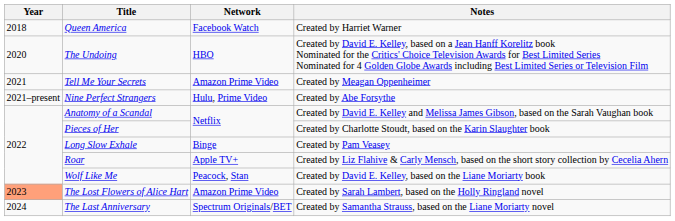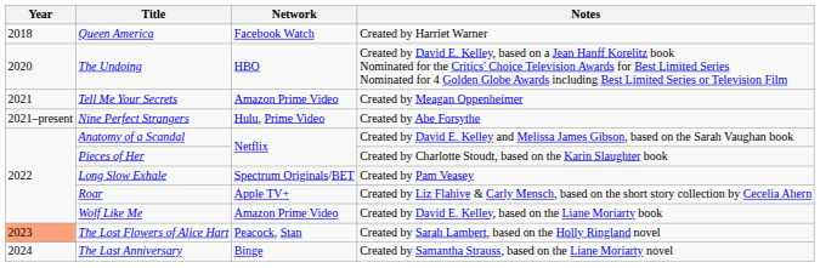 <table class="wikitable">
 <tr>
 <th>Year</th>
 <th>Title</th>
 <th>Network</th>
 <th>Notes</th>
 </tr>
 <tr>
 <td>2018</td>
 <td><em><a href='#'>Queen America</a></em></td>
 <td><a href='#'>Facebook Watch</a></td>
 <td>Created by Harriet Warner</td>
 </tr>
 <tr>
 <td>2020</td>
 <td><em><a href='#'>The Undoing</a></em></td>
 <td><a href='#'>HBO</a></td>
 <td>Created by <a href='#'>David E. Kelley</a>, based on a <a href='#'>Jean Hanff Korelitz</a> book<br>Nominated for the <a href='#'>Critics' Choice Television Awards</a> for <a href='#'>Best Limited Series</a><br>Nominated for 4 <a href='#'>Golden Globe Awards</a> including <a href='#'>Best Limited Series or Television Film</a></td>
 </tr>
 <tr>
 <td>2021</td>
 <td><em><a href='#'>Tell Me Your Secrets</a></em></td>
 <td><a href='#'>Amazon Prime Video</a></td>
 <td>Created by <a href='#'>Meagan Oppenheimer</a></td>
 </tr>
 <tr>
 <td>2021–present</td>
 <td><em><a href='#'>Nine Perfect Strangers</a></em></td>
 <td><a href='#'>Hulu</a>, <a href='#'>Prime Video</a></td>
 <td>Created by <a href='#'>Abe Forsythe</a></td>
 </tr>
 <tr>
 <td rowspan="5">2022</td>
 <td><em><a href='#'>Anatomy of a Scandal</a></em></td>
 <td rowspan="2"><a href='#'>Netflix</a></td>
 <td>Created by <a href='#'>David E. Kelley</a> and <a href='#'>Melissa James Gibson</a>, based on the Sarah Vaughan book</td>
 </tr>
 <tr>
 <td><em><a href='#'>Pieces of Her</a></em></td>
 <td>Created by Charlotte Stoudt, based on the <a href='#'>Karin Slaughter</a> book</td>
 </tr>
 <tr>
 <td><em><a href='#'>Long Slow Exhale</a></em></td>
-<td><a href='#'>Binge</a></td>
+<td><a href='#'>Spectrum Originals</a>/<a href='#'>BET</a></td>
 <td>Created by <a href='#'>Pam Veasey</a></td>
 </tr>
 <tr>
 <td><em><a href='#'>Roar</a></em></td>
 <td><a href='#'>Apple TV+</a></td>
 <td>Created by <a href='#'>Liz Flahive</a> & <a href='#'>Carly Mensch</a>, based on the short story collection by <a href='#'>Cecelia Ahern</a></td>
 </tr>
 <tr>
 <td><em><a href='#'>Wolf Like Me</a></em></td>
-<td><a href='#'>Peacock</a>, <a href='#'>Stan</a></td>
+<td><a href='#'>Amazon Prime Video</a></td>
 <td>Created by <a href='#'>David E. Kelley</a>, based on the <a href='#'>Liane Moriarty</a> book</td>
 </tr>
 <tr>
 <td style="background: lightsalmon;">2023</td>
 <td><em><a href='#'>The Lost Flowers of Alice Hart</a></em></td>
-<td><a href='#'>Amazon Prime Video</a></td>
+<td><a href='#'>Peacock</a>, <a href='#'>Stan</a></td>
 <td>Created by <a href='#'>Sarah Lambert</a>, based on the <a href='#'>Holly Ringland</a> novel</td>
 </tr>
 <tr>
 <td>2024</td>
 <td><em><a href='#'>The Last Anniversary</a></td>
-<td><a href='#'>Spectrum Originals</a>/<a href='#'>BET</a></td>
+<td><a href='#'>Binge</a></td>
 <td>Created by <a href='#'>Samantha Strauss</a>, based on the <a href='#'>Liane Moriarty</a> novel</td>
 </tr>
 </table>
